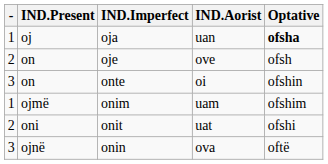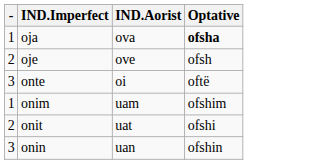 <table class="wikitable">
 <tr>
 <th>-</th>
-<th>IND.Present</th>
 <th>IND.Imperfect</th>
 <th>IND.Aorist</th>
 <th>Optative</th>
 </tr>
 <tr>
 <td>1</td>
-<td>oj</td>
 <td>oja</td>
-<td>uan</td>
+<td>ova</td>
 <td><strong>ofsha</strong></td>
 </tr>
 <tr>
 <td>2</td>
-<td>on</td>
 <td>oje</td>
 <td>ove</td>
 <td>ofsh</td>
 </tr>
 <tr>
 <td>3</td>
-<td>on</td>
 <td>onte</td>
 <td>oi</td>
-<td>ofshin</td>
+<td>oftë</td>
 </tr>
 <tr>
 <td>1</td>
-<td>ojmë</td>
 <td>onim</td>
 <td>uam</td>
 <td>ofshim</td>
 </tr>
 <tr>
 <td>2</td>
-<td>oni</td>
 <td>onit</td>
 <td>uat</td>
 <td>ofshi</td>
 </tr>
 <tr>
 <td>3</td>
-<td>ojnë</td>
 <td>onin</td>
-<td>ova</td>
-<td>oftë</td>
+<td>uan</td>
+<td>ofshin</td>
 </tr>
 </table>
